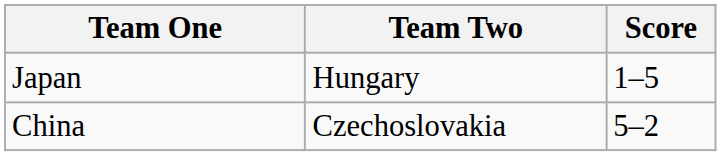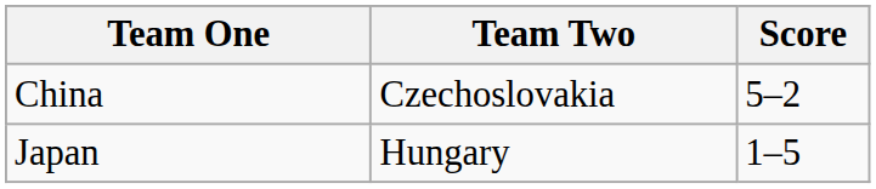 <table class="wikitable">
 <tr>
 <th width=150>Team One</th>
 <th width=150>Team Two</th>
 <th width=50>Score</th>
 </tr>
 <tr>
+<td>China</td>
+<td>Czechoslovakia</td>
+<td>5–2</td>
+</tr>
+<tr>
 <td>Japan</td>
 <td>Hungary</td>
 <td>1–5</td>
 </tr>
-<tr>
-<td>China</td>
-<td>Czechoslovakia</td>
-<td>5–2</td>
-</tr>
 </table>
